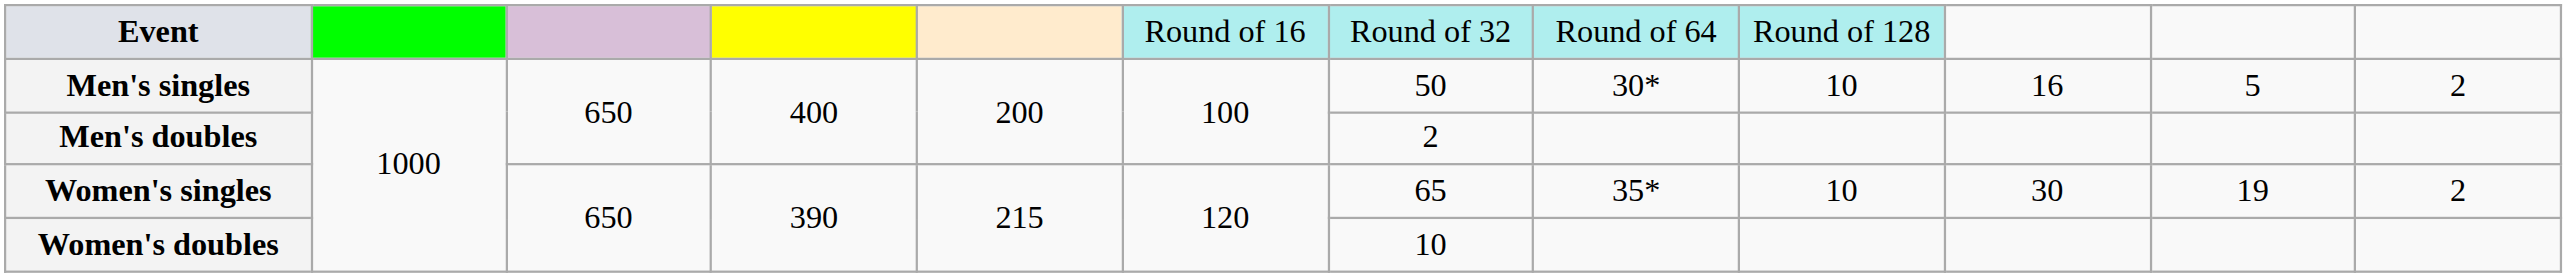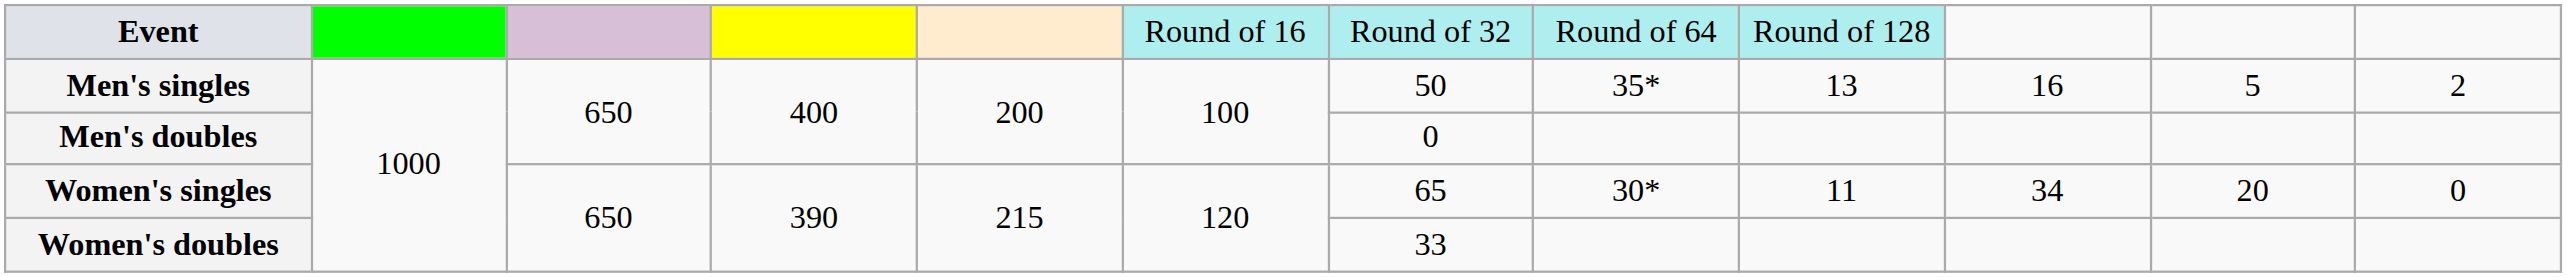 <table class=wikitable style=font-size:90%;text-align:center>
 <tr>
 <td style="width:130px; background:#dfe2e9;"><strong>Event</strong></td>
 <td style="width:80px; background:lime;"></td>
 <td style="width:85px; background:thistle;"></td>
 <td style="width:85px; background:#ff0;"></td>
 <td style="width:85px; background:#ffebcd;"></td>
 <td style="width:85px; background:#afeeee;">Round of 16</td>
 <td style="width:85px; background:#afeeee;">Round of 32</td>
 <td style="width:85px; background:#afeeee;">Round of 64</td>
 <td style="width:85px; background:#afeeee;">Round of 128</td>
 <td width=85></td>
 <td width=85></td>
 <td width=85></td>
 </tr>
 <tr>
 <th style="background:#f3f3f3;">Men's singles</th>
 <td rowspan=4>1000</td>
 <td rowspan=2>650</td>
 <td rowspan=2>400</td>
 <td rowspan=2>200</td>
 <td rowspan=2>100</td>
 <td>50</td>
-<td>30*</td>
-<td>10</td>
+<td>35*</td>
+<td>13</td>
 <td>16</td>
 <td>5</td>
 <td>2</td>
 </tr>
 <tr>
 <th style="background:#f3f3f3;">Men's doubles</th>
-<td>2</td>
+<td>0</td>
 <td></td>
 <td></td>
 <td></td>
 <td></td>
 <td></td>
 </tr>
 <tr>
 <th style="background:#f3f3f3;">Women's singles</th>
 <td rowspan=2>650</td>
 <td rowspan=2>390</td>
 <td rowspan=2>215</td>
 <td rowspan=2>120</td>
 <td>65</td>
-<td>35*</td>
-<td>10</td>
-<td>30</td>
-<td>19</td>
-<td>2</td>
+<td>30*</td>
+<td>11</td>
+<td>34</td>
+<td>20</td>
+<td>0</td>
 </tr>
 <tr>
 <th style="background:#f3f3f3;">Women's doubles</th>
-<td>10</td>
+<td>33</td>
 <td></td>
 <td></td>
 <td></td>
 <td></td>
 <td></td>
 </tr>
 </table>
